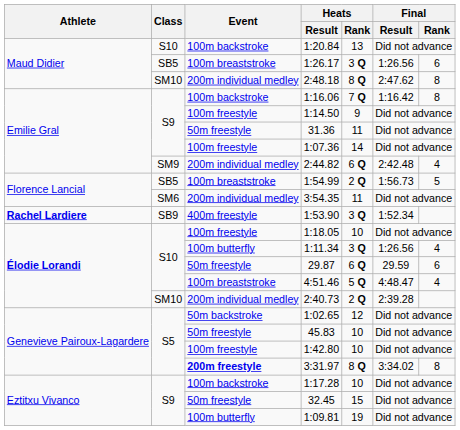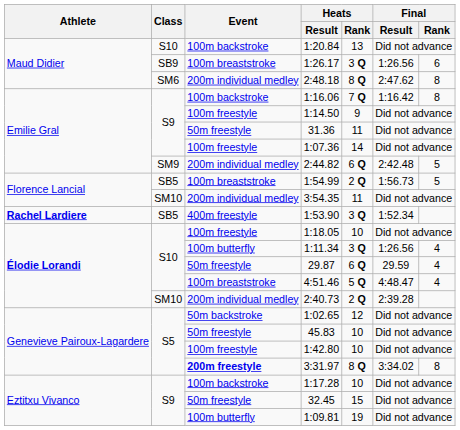 <table class=wikitable style="font-size:90%">
 <tr>
 <th rowspan="2">Athlete</th>
 <th rowspan="2">Class</th>
 <th rowspan="2">Event</th>
 <th colspan="2">Heats</th>
 <th colspan="2">Final</th>
 </tr>
 <tr>
 <th>Result</th>
 <th>Rank</th>
 <th>Result</th>
 <th>Rank</th>
 </tr>
 <tr>
 <td rowspan="3"><a href='#'>Maud Didier</a></td>
 <td style="text-align:center;">S10</td>
 <td><a href='#'>100m backstroke</a></td>
 <td style="text-align:center;">1:20.84</td>
 <td style="text-align:center;">13</td>
 <td style="text-align:center;" colspan="2">Did not advance</td>
 </tr>
 <tr>
-<td style="text-align:center;">SB5</td>
+<td style="text-align:center;">SB9</td>
 <td><a href='#'>100m breaststroke</a></td>
 <td style="text-align:center;">1:26.17</td>
 <td style="text-align:center;">3 <strong>Q</strong></td>
 <td style="text-align:center;">1:26.56</td>
 <td style="text-align:center;">6</td>
 </tr>
 <tr>
-<td style="text-align:center;">SM10</td>
+<td style="text-align:center;">SM6</td>
 <td><a href='#'>200m individual medley</a></td>
 <td style="text-align:center;">2:48.18</td>
 <td style="text-align:center;">8 <strong>Q</strong></td>
 <td style="text-align:center;">2:47.62</td>
 <td style="text-align:center;">8</td>
 </tr>
 <tr>
 <td rowspan="5"><a href='#'>Emilie Gral</a></td>
 <td rowspan="4" style="text-align:center;">S9</td>
 <td><a href='#'>100m backstroke</a></td>
 <td style="text-align:center;">1:16.06</td>
 <td style="text-align:center;">7 <strong>Q</strong></td>
 <td style="text-align:center;">1:16.42</td>
 <td style="text-align:center;">8</td>
 </tr>
 <tr>
 <td><a href='#'>100m freestyle</a></td>
 <td style="text-align:center;">1:14.50</td>
 <td style="text-align:center;">9</td>
 <td style="text-align:center;" colspan="2">Did not advance</td>
 </tr>
 <tr>
 <td><a href='#'>50m freestyle</a></td>
 <td style="text-align:center;">31.36</td>
 <td style="text-align:center;">11</td>
 <td style="text-align:center;" colspan="2">Did not advance</td>
 </tr>
 <tr>
 <td><a href='#'>100m freestyle</a></td>
 <td style="text-align:center;">1:07.36</td>
 <td style="text-align:center;">14</td>
 <td style="text-align:center;" colspan="2">Did not advance</td>
 </tr>
 <tr>
 <td style="text-align:center;">SM9</td>
 <td><a href='#'>200m individual medley</a></td>
 <td style="text-align:center;">2:44.82</td>
 <td style="text-align:center;">6 <strong>Q</strong></td>
 <td style="text-align:center;">2:42.48</td>
-<td style="text-align:center;">4</td>
+<td style="text-align:center;">5</td>
 </tr>
 <tr>
 <td rowspan="2"><a href='#'>Florence Lancial</a></td>
 <td style="text-align:center;">SB5</td>
 <td><a href='#'>100m breaststroke</a></td>
 <td style="text-align:center;">1:54.99</td>
 <td style="text-align:center;">2 <strong>Q</strong></td>
 <td style="text-align:center;">1:56.73</td>
 <td style="text-align:center;">5</td>
 </tr>
 <tr>
-<td style="text-align:center;">SM6</td>
+<td style="text-align:center;">SM10</td>
 <td><a href='#'>200m individual medley</a></td>
 <td style="text-align:center;">3:54.35</td>
 <td style="text-align:center;">11</td>
 <td style="text-align:center;" colspan="2">Did not advance</td>
 </tr>
 <tr>
 <td><strong><a href='#'>Rachel Lardiere</a></strong></td>
-<td style="text-align:center;">SB9</td>
+<td style="text-align:center;">SB5</td>
 <td><a href='#'>400m freestyle</a></td>
 <td style="text-align:center;">1:53.90</td>
 <td style="text-align:center;">3 <strong>Q</strong></td>
 <td style="text-align:center;">1:52.34</td>
 <td style="text-align:center;"></td>
 </tr>
 <tr>
 <td rowspan="5"><strong><a href='#'>Élodie Lorandi</a></strong></td>
 <td rowspan="4" style="text-align:center;">S10</td>
 <td><a href='#'>100m freestyle</a></td>
 <td style="text-align:center;">1:18.05</td>
 <td style="text-align:center;">10</td>
 <td style="text-align:center;" colspan="2">Did not advance</td>
 </tr>
 <tr>
 <td><a href='#'>100m butterfly</a></td>
 <td style="text-align:center;">1:11.34</td>
 <td style="text-align:center;">3 <strong>Q</strong></td>
 <td style="text-align:center;">1:26.56</td>
 <td style="text-align:center;">4</td>
 </tr>
 <tr>
 <td><a href='#'>50m freestyle</a></td>
 <td style="text-align:center;">29.87</td>
 <td style="text-align:center;">6 <strong>Q</strong></td>
 <td style="text-align:center;">29.59</td>
-<td style="text-align:center;">6</td>
+<td style="text-align:center;">4</td>
 </tr>
 <tr>
 <td><a href='#'>100m breaststroke</a></td>
 <td style="text-align:center;">4:51.46</td>
 <td style="text-align:center;">5 <strong>Q</strong></td>
 <td style="text-align:center;">4:48.47</td>
 <td style="text-align:center;">4</td>
 </tr>
 <tr>
 <td style="text-align:center;">SM10</td>
 <td><a href='#'>200m individual medley</a></td>
 <td style="text-align:center;">2:40.73</td>
 <td style="text-align:center;">2 <strong>Q</strong></td>
 <td style="text-align:center;">2:39.28</td>
 <td style="text-align:center;"></td>
 </tr>
 <tr>
 <td rowspan="4"><a href='#'>Genevieve Pairoux-Lagardere</a></td>
 <td rowspan="4" style="text-align:center;">S5</td>
 <td><a href='#'>50m backstroke</a></td>
 <td style="text-align:center;">1:02.65</td>
 <td style="text-align:center;">12</td>
 <td style="text-align:center;" colspan="2">Did not advance</td>
 </tr>
 <tr>
 <td><a href='#'>50m freestyle</a></td>
 <td style="text-align:center;">45.83</td>
 <td style="text-align:center;">10</td>
 <td style="text-align:center;" colspan="2">Did not advance</td>
 </tr>
 <tr>
 <td><a href='#'>100m freestyle</a></td>
 <td style="text-align:center;">1:42.80</td>
 <td style="text-align:center;">10</td>
 <td style="text-align:center;" colspan="2">Did not advance</td>
 </tr>
 <tr>
 <td><strong><a href='#'>200m freestyle</a></strong></td>
 <td style="text-align:center;">3:31.97</td>
 <td style="text-align:center;">8 <strong>Q</strong></td>
 <td style="text-align:center;">3:34.02</td>
 <td style="text-align:center;">8</td>
 </tr>
 <tr>
 <td rowspan="3"><a href='#'>Eztitxu Vivanco</a></td>
 <td rowspan="3" style="text-align:center;">S9</td>
 <td><a href='#'>100m backstroke</a></td>
 <td style="text-align:center;">1:17.28</td>
 <td style="text-align:center;">10</td>
 <td style="text-align:center;" colspan="2">Did not advance</td>
 </tr>
 <tr>
 <td><a href='#'>50m freestyle</a></td>
 <td style="text-align:center;">32.45</td>
 <td style="text-align:center;">15</td>
 <td style="text-align:center;" colspan="2">Did not advance</td>
 </tr>
 <tr>
 <td><a href='#'>100m butterfly</a></td>
 <td style="text-align:center;">1:09.81</td>
 <td style="text-align:center;">19</td>
 <td style="text-align:center;" colspan="2">Did not advance</td>
 </tr>
 </table>
